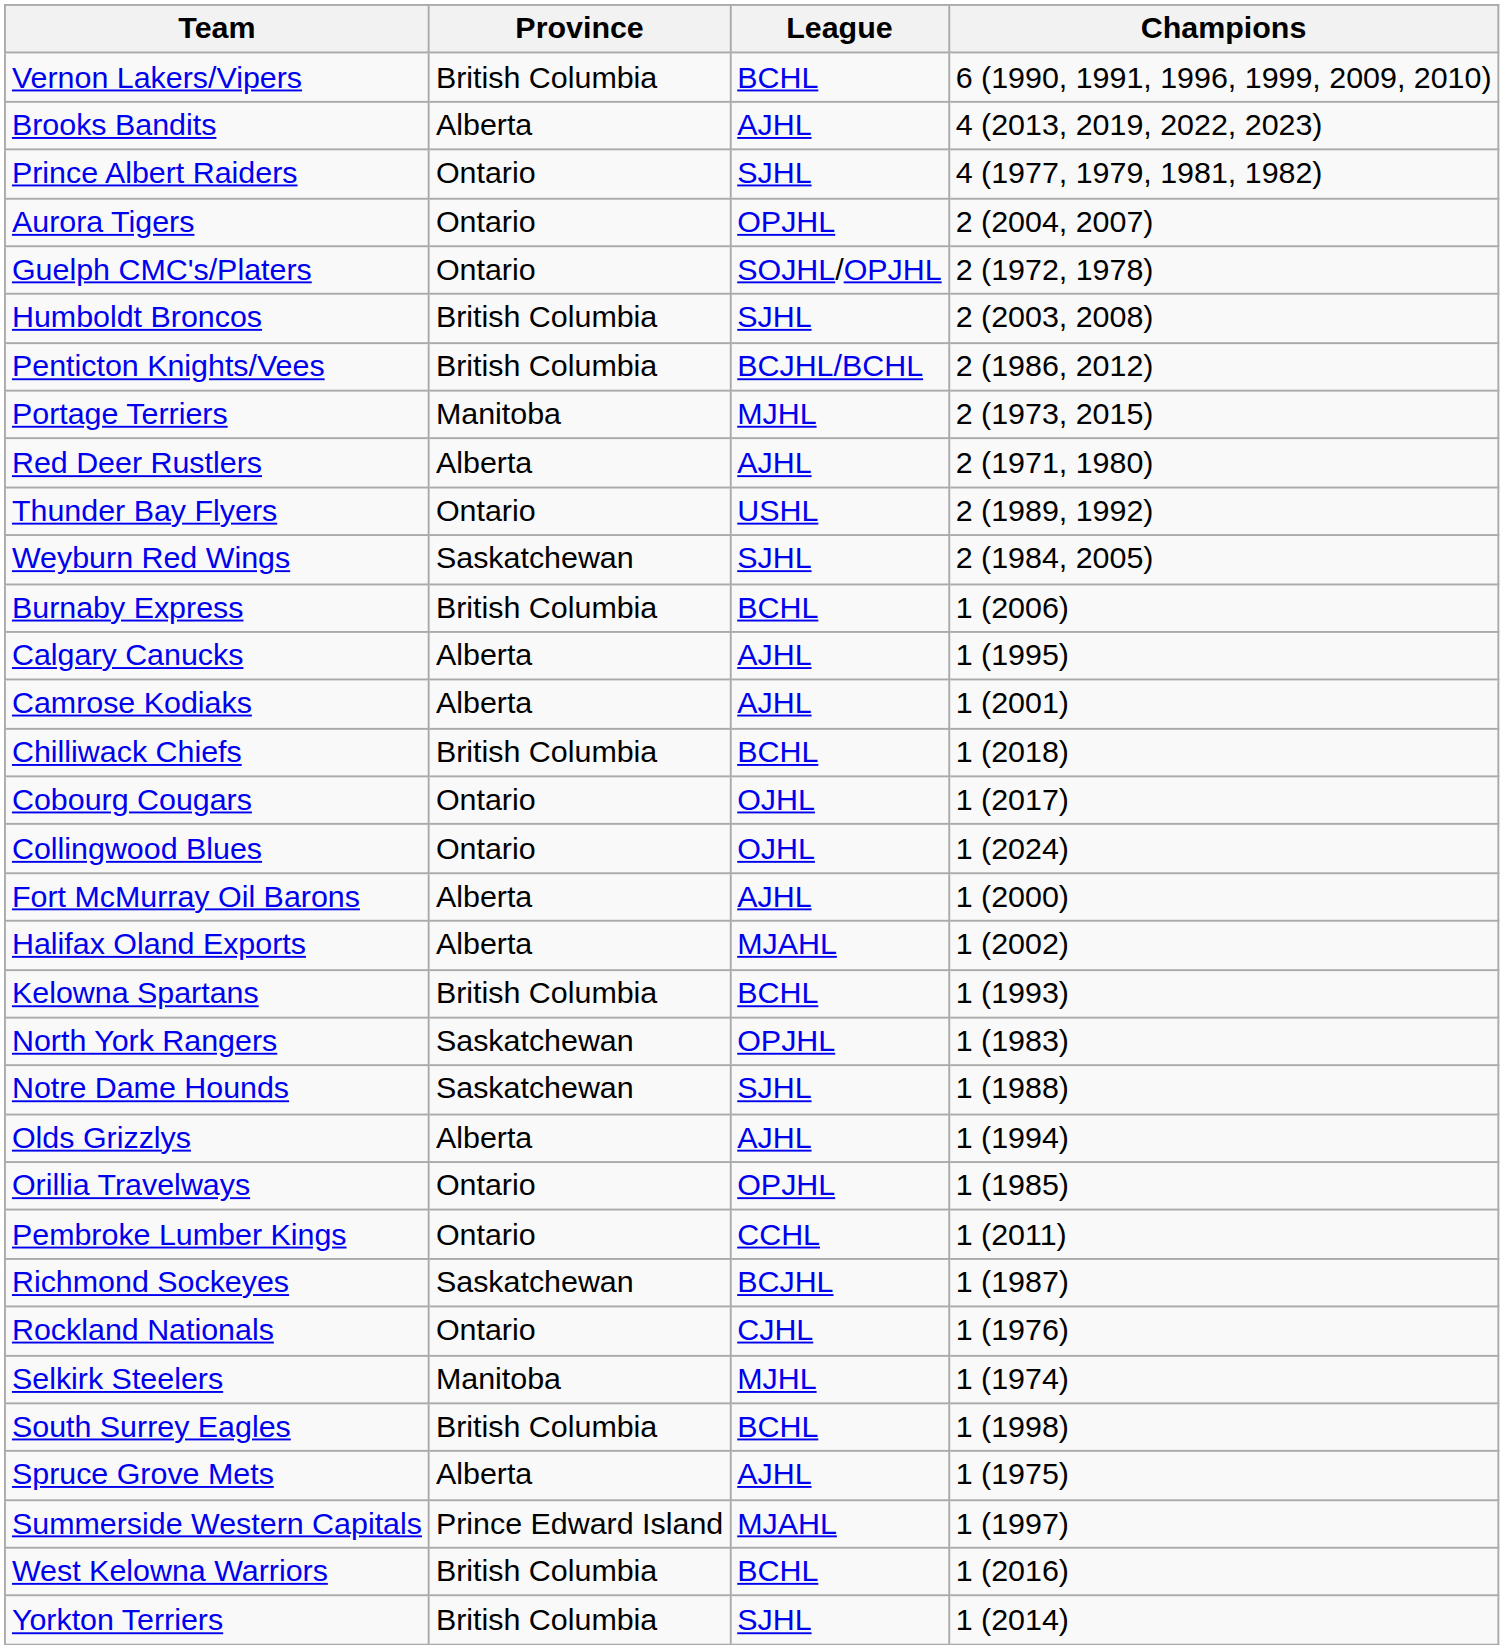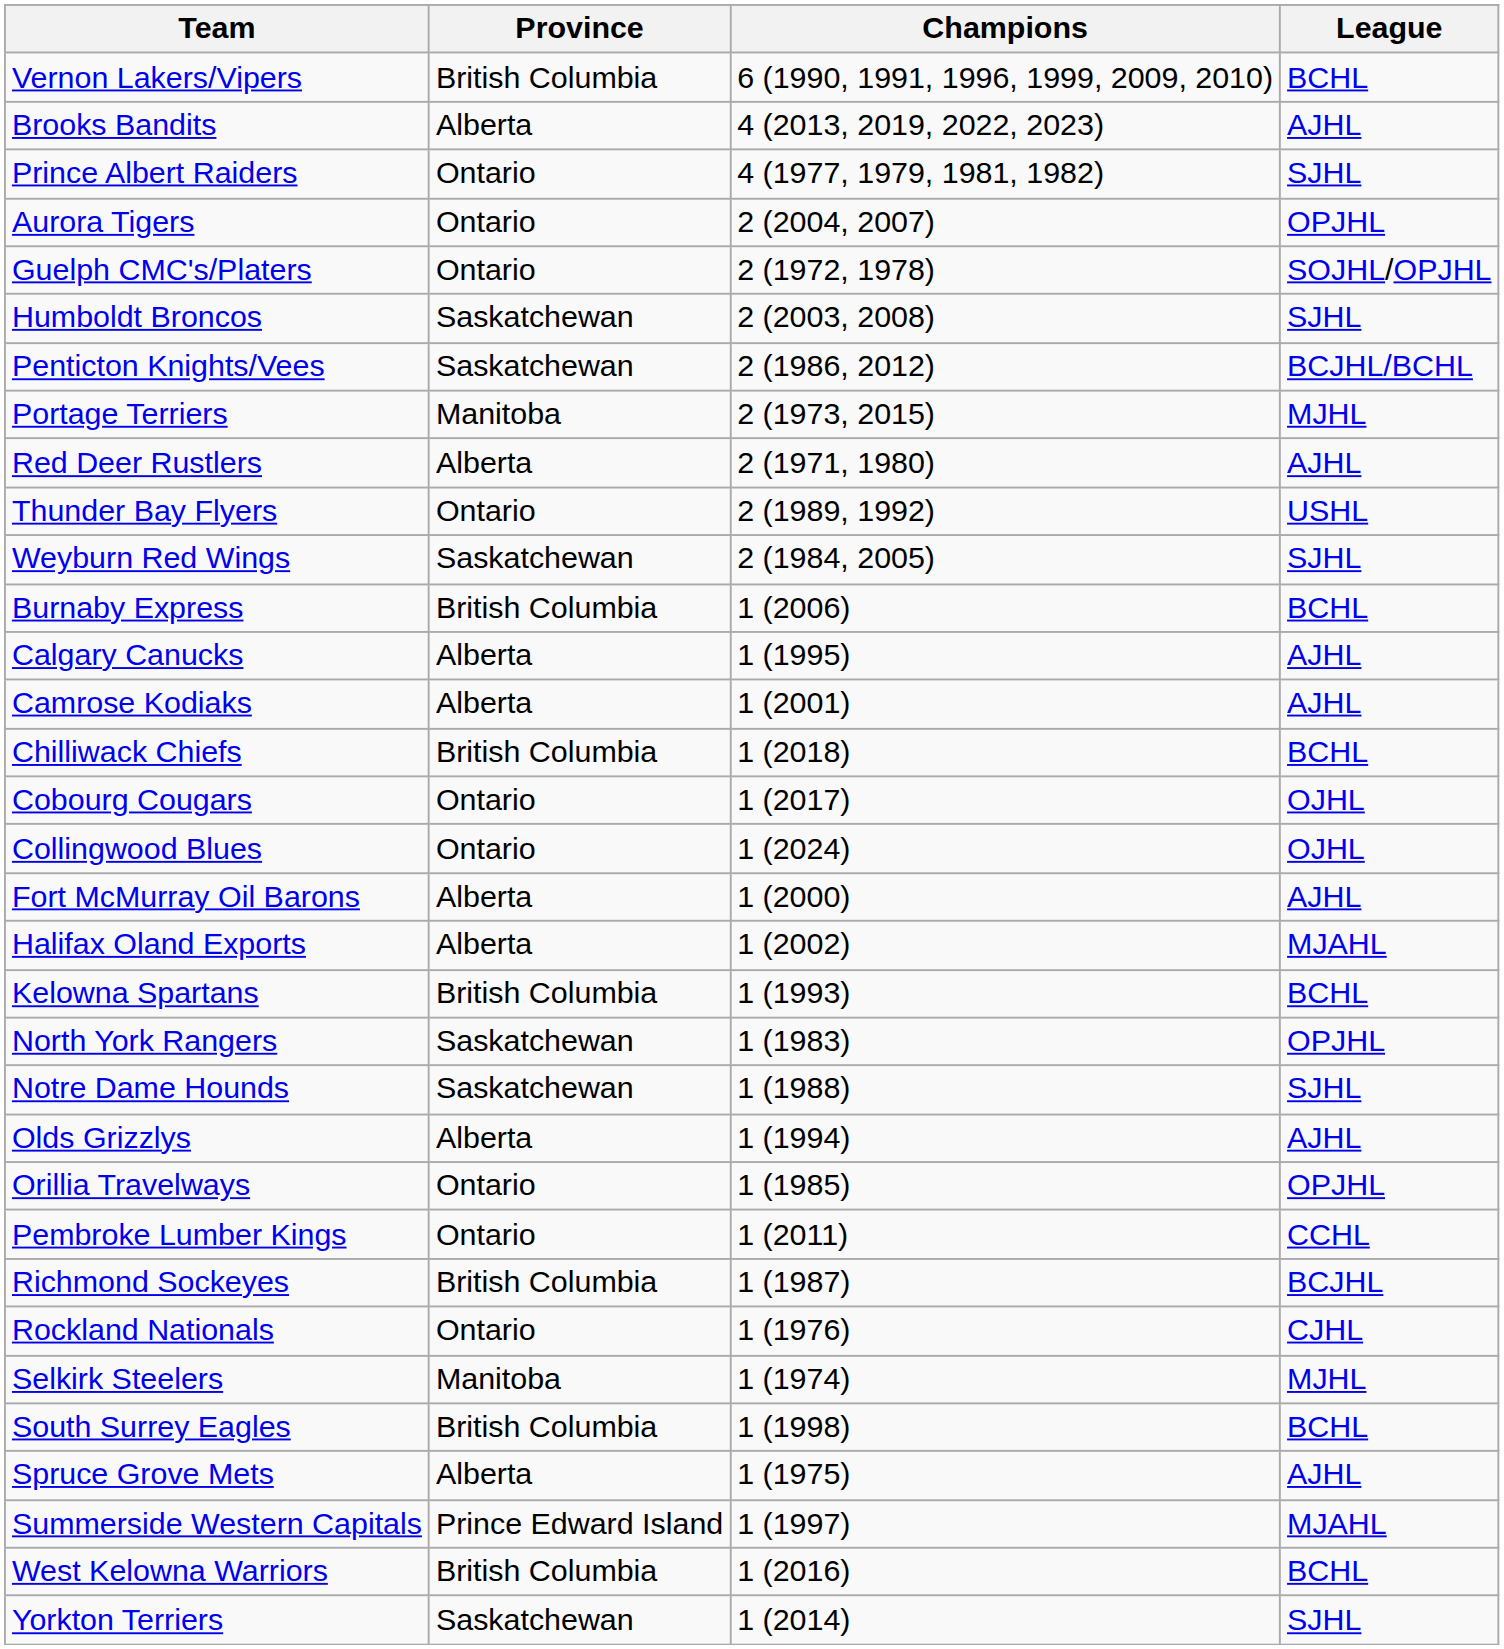 <table class="wikitable sortable">
 <tr>
 <th>Team</th>
 <th>Province</th>
+<th>Champions</th>
 <th>League</th>
-<th>Champions</th>
 </tr>
 <tr>
 <td><a href='#'>Vernon Lakers/Vipers</a></td>
 <td>British Columbia</td>
+<td>6 (1990, 1991, 1996, 1999, 2009, 2010)</td>
 <td><a href='#'>BCHL</a></td>
-<td>6 (1990, 1991, 1996, 1999, 2009, 2010)</td>
 </tr>
 <tr>
 <td><a href='#'>Brooks Bandits</a></td>
 <td>Alberta</td>
+<td>4 (2013, 2019, 2022, 2023)</td>
 <td><a href='#'>AJHL</a></td>
-<td>4 (2013, 2019, 2022, 2023)</td>
 </tr>
 <tr>
 <td><a href='#'>Prince Albert Raiders</a></td>
 <td>Ontario</td>
+<td>4 (1977, 1979, 1981, 1982)</td>
 <td><a href='#'>SJHL</a></td>
-<td>4 (1977, 1979, 1981, 1982)</td>
 </tr>
 <tr>
 <td><a href='#'>Aurora Tigers</a></td>
 <td>Ontario</td>
+<td>2 (2004, 2007)</td>
 <td><a href='#'>OPJHL</a></td>
-<td>2 (2004, 2007)</td>
 </tr>
 <tr>
 <td><a href='#'>Guelph CMC's/Platers</a></td>
 <td>Ontario</td>
+<td>2 (1972, 1978)</td>
 <td><a href='#'>SOJHL</a>/<a href='#'>OPJHL</a></td>
-<td>2 (1972, 1978)</td>
 </tr>
 <tr>
 <td><a href='#'>Humboldt Broncos</a></td>
-<td>British Columbia</td>
+<td>Saskatchewan</td>
+<td>2 (2003, 2008)</td>
 <td><a href='#'>SJHL</a></td>
-<td>2 (2003, 2008)</td>
 </tr>
 <tr>
 <td><a href='#'>Penticton Knights/Vees</a></td>
-<td>British Columbia</td>
+<td>Saskatchewan</td>
+<td>2 (1986, 2012)</td>
 <td><a href='#'>BCJHL/BCHL</a></td>
-<td>2 (1986, 2012)</td>
 </tr>
 <tr>
 <td><a href='#'>Portage Terriers</a></td>
 <td>Manitoba</td>
+<td>2 (1973, 2015)</td>
 <td><a href='#'>MJHL</a></td>
-<td>2 (1973, 2015)</td>
 </tr>
 <tr>
 <td><a href='#'>Red Deer Rustlers</a></td>
 <td>Alberta</td>
+<td>2 (1971, 1980)</td>
 <td><a href='#'>AJHL</a></td>
-<td>2 (1971, 1980)</td>
 </tr>
 <tr>
 <td><a href='#'>Thunder Bay Flyers</a></td>
 <td>Ontario</td>
+<td>2 (1989, 1992)</td>
 <td><a href='#'>USHL</a></td>
-<td>2 (1989, 1992)</td>
 </tr>
 <tr>
 <td><a href='#'>Weyburn Red Wings</a></td>
 <td>Saskatchewan</td>
+<td>2 (1984, 2005)</td>
 <td><a href='#'>SJHL</a></td>
-<td>2 (1984, 2005)</td>
 </tr>
 <tr>
 <td><a href='#'>Burnaby Express</a></td>
 <td>British Columbia</td>
+<td>1 (2006)</td>
 <td><a href='#'>BCHL</a></td>
-<td>1 (2006)</td>
 </tr>
 <tr>
 <td><a href='#'>Calgary Canucks</a></td>
 <td>Alberta</td>
+<td>1 (1995)</td>
 <td><a href='#'>AJHL</a></td>
-<td>1 (1995)</td>
 </tr>
 <tr>
 <td><a href='#'>Camrose Kodiaks</a></td>
 <td>Alberta</td>
+<td>1 (2001)</td>
 <td><a href='#'>AJHL</a></td>
-<td>1 (2001)</td>
 </tr>
 <tr>
 <td><a href='#'>Chilliwack Chiefs</a></td>
 <td>British Columbia</td>
+<td>1 (2018)</td>
 <td><a href='#'>BCHL</a></td>
-<td>1 (2018)</td>
 </tr>
 <tr>
 <td><a href='#'>Cobourg Cougars</a></td>
 <td>Ontario</td>
+<td>1 (2017)</td>
 <td><a href='#'>OJHL</a></td>
-<td>1 (2017)</td>
 </tr>
 <tr>
 <td><a href='#'>Collingwood Blues</a></td>
 <td>Ontario</td>
+<td>1 (2024)</td>
 <td><a href='#'>OJHL</a></td>
-<td>1 (2024)</td>
 </tr>
 <tr>
 <td><a href='#'>Fort McMurray Oil Barons</a></td>
 <td>Alberta</td>
+<td>1 (2000)</td>
 <td><a href='#'>AJHL</a></td>
-<td>1 (2000)</td>
 </tr>
 <tr>
 <td><a href='#'>Halifax Oland Exports</a></td>
 <td>Alberta</td>
+<td>1 (2002)</td>
 <td><a href='#'>MJAHL</a></td>
-<td>1 (2002)</td>
 </tr>
 <tr>
 <td><a href='#'>Kelowna Spartans</a></td>
 <td>British Columbia</td>
+<td>1 (1993)</td>
 <td><a href='#'>BCHL</a></td>
-<td>1 (1993)</td>
 </tr>
 <tr>
 <td><a href='#'>North York Rangers</a></td>
 <td>Saskatchewan</td>
+<td>1 (1983)</td>
 <td><a href='#'>OPJHL</a></td>
-<td>1 (1983)</td>
 </tr>
 <tr>
 <td><a href='#'>Notre Dame Hounds</a></td>
 <td>Saskatchewan</td>
+<td>1 (1988)</td>
 <td><a href='#'>SJHL</a></td>
-<td>1 (1988)</td>
 </tr>
 <tr>
 <td><a href='#'>Olds Grizzlys</a></td>
 <td>Alberta</td>
+<td>1 (1994)</td>
 <td><a href='#'>AJHL</a></td>
-<td>1 (1994)</td>
 </tr>
 <tr>
 <td><a href='#'>Orillia Travelways</a></td>
 <td>Ontario</td>
+<td>1 (1985)</td>
 <td><a href='#'>OPJHL</a></td>
-<td>1 (1985)</td>
 </tr>
 <tr>
 <td><a href='#'>Pembroke Lumber Kings</a></td>
 <td>Ontario</td>
+<td>1 (2011)</td>
 <td><a href='#'>CCHL</a></td>
-<td>1 (2011)</td>
 </tr>
 <tr>
 <td><a href='#'>Richmond Sockeyes</a></td>
-<td>Saskatchewan</td>
+<td>British Columbia</td>
+<td>1 (1987)</td>
 <td><a href='#'>BCJHL</a></td>
-<td>1 (1987)</td>
 </tr>
 <tr>
 <td><a href='#'>Rockland Nationals</a></td>
 <td>Ontario</td>
+<td>1 (1976)</td>
 <td><a href='#'>CJHL</a></td>
-<td>1 (1976)</td>
 </tr>
 <tr>
 <td><a href='#'>Selkirk Steelers</a></td>
 <td>Manitoba</td>
+<td>1 (1974)</td>
 <td><a href='#'>MJHL</a></td>
-<td>1 (1974)</td>
 </tr>
 <tr>
 <td><a href='#'>South Surrey Eagles</a></td>
 <td>British Columbia</td>
+<td>1 (1998)</td>
 <td><a href='#'>BCHL</a></td>
-<td>1 (1998)</td>
 </tr>
 <tr>
 <td><a href='#'>Spruce Grove Mets</a></td>
 <td>Alberta</td>
+<td>1 (1975)</td>
 <td><a href='#'>AJHL</a></td>
-<td>1 (1975)</td>
 </tr>
 <tr>
 <td><a href='#'>Summerside Western Capitals</a></td>
 <td>Prince Edward Island</td>
+<td>1 (1997)</td>
 <td><a href='#'>MJAHL</a></td>
-<td>1 (1997)</td>
 </tr>
 <tr>
 <td><a href='#'>West Kelowna Warriors</a></td>
 <td>British Columbia</td>
+<td>1 (2016)</td>
 <td><a href='#'>BCHL</a></td>
-<td>1 (2016)</td>
 </tr>
 <tr>
 <td><a href='#'>Yorkton Terriers</a></td>
-<td>British Columbia</td>
+<td>Saskatchewan</td>
+<td>1 (2014)</td>
 <td><a href='#'>SJHL</a></td>
-<td>1 (2014)</td>
 </tr>
 </table>
